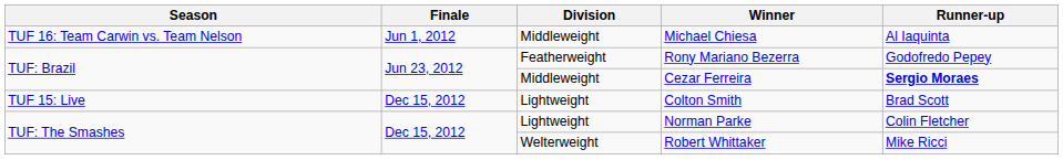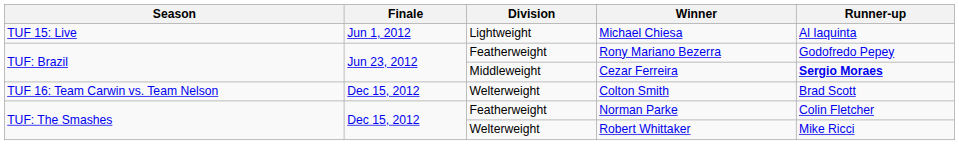 <table class="wikitable" style="width:99%;">
 <tr>
 <th>Season</th>
 <th>Finale</th>
 <th>Division</th>
 <th>Winner</th>
 <th>Runner-up</th>
 </tr>
 <tr>
-<td style="text-align:left"><a href='#'>TUF 16: Team Carwin vs. Team Nelson</a></td>
+<td style="text-align:left"><a href='#'>TUF 15: Live</a></td>
 <td><a href='#'>Jun 1, 2012</a></td>
-<td>Middleweight</td>
+<td>Lightweight</td>
 <td><a href='#'>Michael Chiesa</a></td>
 <td><a href='#'>Al Iaquinta</a></td>
 </tr>
 <tr>
 <td rowspan="2" style="text-align:left"><a href='#'>TUF: Brazil</a></td>
 <td rowspan="2"><a href='#'>Jun 23, 2012</a></td>
 <td>Featherweight</td>
 <td><a href='#'>Rony Mariano Bezerra</a></td>
 <td><a href='#'>Godofredo Pepey</a></td>
 </tr>
 <tr>
 <td>Middleweight</td>
 <td><a href='#'>Cezar Ferreira</a></td>
 <td><strong><a href='#'>Sergio Moraes</a></strong></td>
 </tr>
 <tr>
-<td style="text-align:left"><a href='#'>TUF 15: Live</a></td>
+<td style="text-align:left"><a href='#'>TUF 16: Team Carwin vs. Team Nelson</a></td>
 <td><a href='#'>Dec 15, 2012</a></td>
-<td>Lightweight</td>
+<td>Welterweight</td>
 <td><a href='#'>Colton Smith</a></td>
 <td><a href='#'>Brad Scott</a></td>
 </tr>
 <tr>
 <td rowspan="2" style="text-align:left"><a href='#'>TUF: The Smashes</a></td>
 <td rowspan="2"><a href='#'>Dec 15, 2012</a></td>
-<td>Lightweight</td>
+<td>Featherweight</td>
 <td><a href='#'>Norman Parke</a></td>
 <td><a href='#'>Colin Fletcher</a></td>
 </tr>
 <tr>
 <td>Welterweight</td>
 <td><a href='#'>Robert Whittaker</a></td>
 <td><a href='#'>Mike Ricci</a></td>
 </tr>
 </table>
